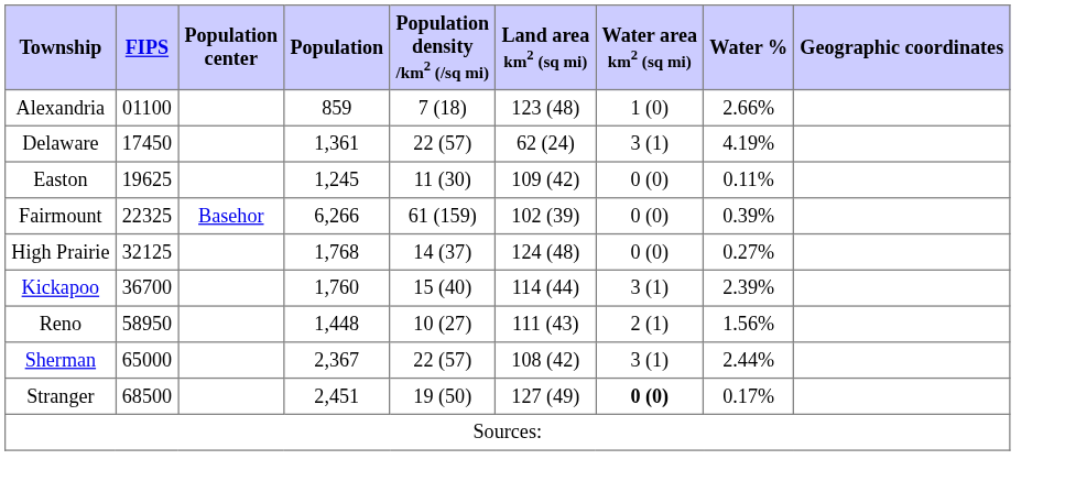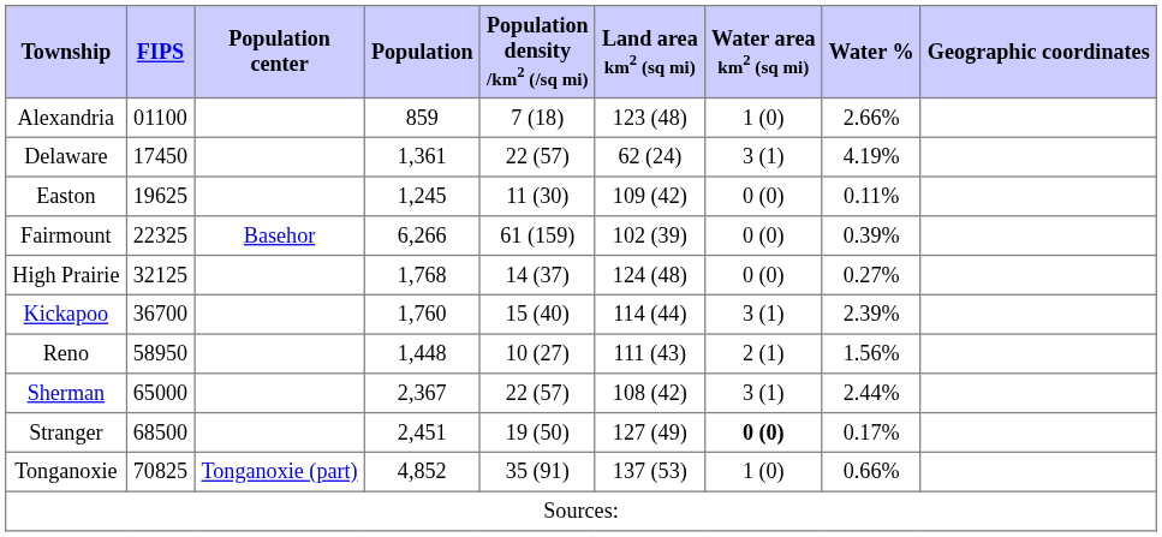 <table class="toccolours" border=1 cellspacing=0 cellpadding=4 style="text-align:center; border-collapse:collapse; font-size:90%;">
 <tr style="background:#ccccff">
 <th>Township</th>
 <th><a href='#'>FIPS</a></th>
 <th>Population<br>center</th>
 <th>Population</th>
 <th>Population<br>density<br><small>/km<sup>2</sup> (/sq mi)</small></th>
 <th>Land area<br><small>km<sup>2</sup> (sq mi)</small></th>
 <th>Water area<br><small>km<sup>2</sup> (sq mi)</small></th>
 <th>Water %</th>
 <th>Geographic coordinates</th>
 </tr>
 <tr>
 <td>Alexandria</td>
 <td>01100</td>
 <td></td>
 <td>859</td>
 <td>7 (18)</td>
 <td>123 (48)</td>
 <td>1 (0)</td>
 <td>2.66%</td>
 <td></td>
 </tr>
 <tr>
 <td>Delaware</td>
 <td>17450</td>
 <td></td>
 <td>1,361</td>
 <td>22 (57)</td>
 <td>62 (24)</td>
 <td>3 (1)</td>
 <td>4.19%</td>
 <td></td>
 </tr>
 <tr>
 <td>Easton</td>
 <td>19625</td>
 <td></td>
 <td>1,245</td>
 <td>11 (30)</td>
 <td>109 (42)</td>
 <td>0 (0)</td>
 <td>0.11%</td>
 <td></td>
 </tr>
 <tr>
 <td>Fairmount</td>
 <td>22325</td>
 <td><a href='#'>Basehor</a></td>
 <td>6,266</td>
 <td>61 (159)</td>
 <td>102 (39)</td>
 <td>0 (0)</td>
 <td>0.39%</td>
 <td></td>
 </tr>
 <tr>
 <td>High Prairie</td>
 <td>32125</td>
 <td></td>
 <td>1,768</td>
 <td>14 (37)</td>
 <td>124 (48)</td>
 <td>0 (0)</td>
 <td>0.27%</td>
 <td></td>
 </tr>
 <tr>
 <td><a href='#'>Kickapoo</a></td>
 <td>36700</td>
 <td></td>
 <td>1,760</td>
 <td>15 (40)</td>
 <td>114 (44)</td>
 <td>3 (1)</td>
 <td>2.39%</td>
 <td></td>
 </tr>
 <tr>
 <td>Reno</td>
 <td>58950</td>
 <td></td>
 <td>1,448</td>
 <td>10 (27)</td>
 <td>111 (43)</td>
 <td>2 (1)</td>
 <td>1.56%</td>
 <td></td>
 </tr>
 <tr>
 <td><a href='#'>Sherman</a></td>
 <td>65000</td>
 <td></td>
 <td>2,367</td>
 <td>22 (57)</td>
 <td>108 (42)</td>
 <td>3 (1)</td>
 <td>2.44%</td>
 <td></td>
 </tr>
 <tr>
 <td>Stranger</td>
 <td>68500</td>
 <td></td>
 <td>2,451</td>
 <td>19 (50)</td>
 <td>127 (49)</td>
 <td><strong>0 (0)</strong></td>
 <td>0.17%</td>
 <td></td>
 </tr>
 <tr>
+<td>Tonganoxie</td>
+<td>70825</td>
+<td><a href='#'>Tonganoxie (part)</a></td>
+<td>4,852</td>
+<td>35 (91)</td>
+<td>137 (53)</td>
+<td>1 (0)</td>
+<td>0.66%</td>
+<td></td>
+</tr>
+<tr>
 <td colspan=9>Sources: </td>
 </tr>
 </table>
